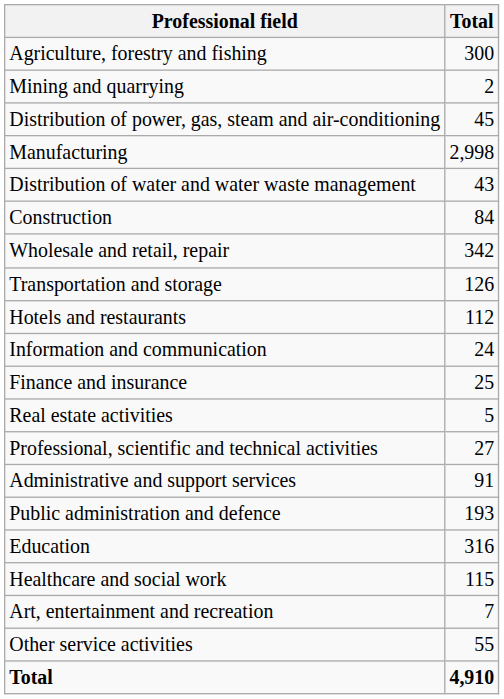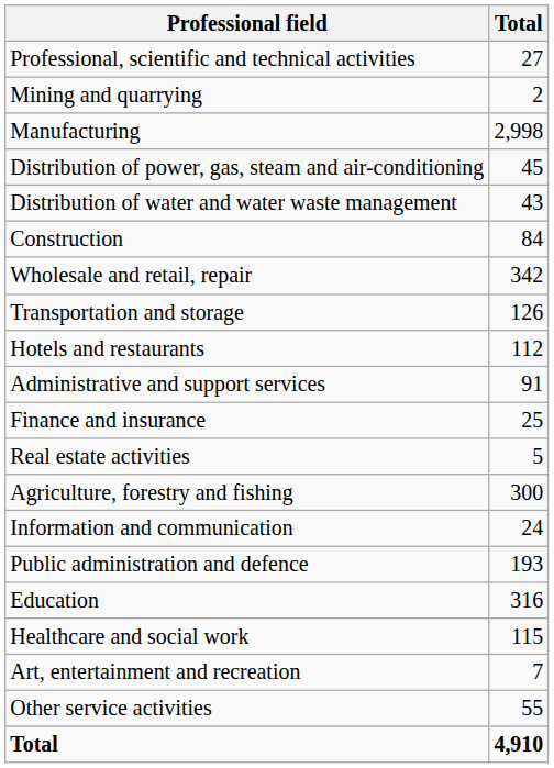 <table class="wikitable sortable" style="font-size:95%;">
 <tr>
 <th>Professional field</th>
 <th>Total</th>
 </tr>
 <tr>
-<td>Agriculture, forestry and fishing</td>
-<td align="right">300</td>
+<td>Professional, scientific and technical activities</td>
+<td align="right">27</td>
 </tr>
 <tr>
 <td>Mining and quarrying</td>
 <td align="right">2</td>
 </tr>
 <tr>
+<td>Manufacturing</td>
+<td align="right">2,998</td>
+</tr>
+<tr>
 <td>Distribution of power, gas, steam and air-conditioning</td>
 <td align="right">45</td>
-</tr>
-<tr>
-<td>Manufacturing</td>
-<td align="right">2,998</td>
 </tr>
 <tr>
 <td>Distribution of water and water waste management</td>
 <td align="right">43</td>
 </tr>
 <tr>
 <td>Construction</td>
 <td align="right">84</td>
 </tr>
 <tr>
 <td>Wholesale and retail, repair</td>
 <td align="right">342</td>
 </tr>
 <tr>
 <td>Transportation and storage</td>
 <td align="right">126</td>
 </tr>
 <tr>
 <td>Hotels and restaurants</td>
 <td align="right">112</td>
 </tr>
 <tr>
-<td>Information and communication</td>
-<td align="right">24</td>
+<td>Administrative and support services</td>
+<td align="right">91</td>
 </tr>
 <tr>
 <td>Finance and insurance</td>
 <td align="right">25</td>
 </tr>
 <tr>
 <td>Real estate activities</td>
 <td align="right">5</td>
 </tr>
 <tr>
-<td>Professional, scientific and technical activities</td>
-<td align="right">27</td>
+<td>Agriculture, forestry and fishing</td>
+<td align="right">300</td>
 </tr>
 <tr>
-<td>Administrative and support services</td>
-<td align="right">91</td>
+<td>Information and communication</td>
+<td align="right">24</td>
 </tr>
 <tr>
 <td>Public administration and defence</td>
 <td align="right">193</td>
 </tr>
 <tr>
 <td>Education</td>
 <td align="right">316</td>
 </tr>
 <tr>
 <td>Healthcare and social work</td>
 <td align="right">115</td>
 </tr>
 <tr>
 <td>Art, entertainment and recreation</td>
 <td align="right">7</td>
 </tr>
 <tr>
 <td>Other service activities</td>
 <td align="right">55</td>
 </tr>
 <tr class="sortbottom">
 <td><strong>Total</strong></td>
 <td align="right"><strong>4,910</strong></td>
 </tr>
 </table>
